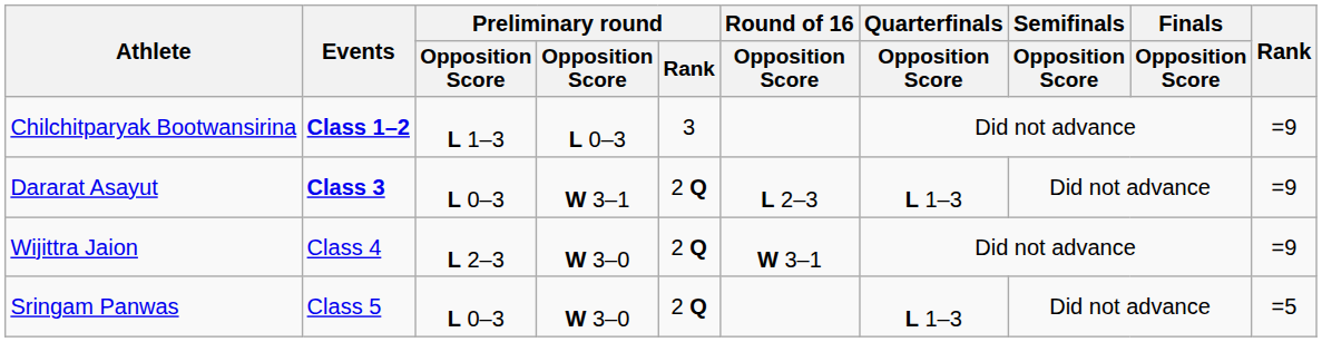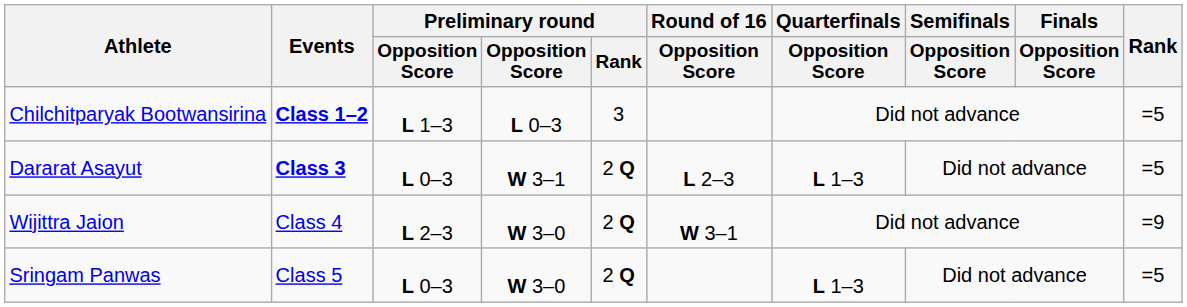 <table class=wikitable style=font-size:90%>
 <tr>
 <th rowspan="2">Athlete</th>
 <th rowspan="2">Events</th>
 <th colspan="3">Preliminary round</th>
 <th>Round of 16</th>
 <th>Quarterfinals</th>
 <th>Semifinals</th>
 <th>Finals</th>
 <th rowspan="2">Rank</th>
 </tr>
 <tr style=font-size:95%>
 <th>Opposition<br>Score</th>
 <th>Opposition<br>Score</th>
 <th>Rank</th>
 <th>Opposition<br>Score</th>
 <th>Opposition<br>Score</th>
 <th>Opposition<br>Score</th>
 <th>Opposition<br>Score</th>
 </tr>
 <tr align=center>
 <td align=left><a href='#'>Chilchitparyak Bootwansirina</a></td>
 <td align=left><strong><a href='#'>Class 1–2</a></strong></td>
 <td><br><strong>L</strong> 1–3</td>
 <td><br><strong>L</strong> 0–3</td>
 <td>3</td>
 <td></td>
 <td colspan=3>Did not advance</td>
-<td>=9</td>
+<td>=5</td>
 </tr>
 <tr align=center>
 <td align=left><a href='#'>Dararat Asayut</a></td>
 <td align=left><strong><a href='#'>Class 3</a></strong></td>
 <td><br><strong>L</strong> 0–3</td>
 <td><br><strong>W</strong> 3–1</td>
 <td>2 <strong>Q</strong></td>
 <td><br><strong>L</strong> 2–3</td>
 <td><br><strong>L</strong> 1–3</td>
 <td colspan=2>Did not advance</td>
-<td>=9</td>
+<td>=5</td>
 </tr>
 <tr align=center>
 <td align=left><a href='#'>Wijittra Jaion</a></td>
 <td align=left><a href='#'>Class 4</a></td>
 <td><br><strong>L</strong> 2–3</td>
 <td><br><strong>W</strong> 3–0</td>
 <td>2 <strong>Q</strong></td>
 <td><br><strong>W</strong> 3–1</td>
 <td colspan=3>Did not advance</td>
 <td>=9</td>
 </tr>
 <tr align=center>
 <td align=left><a href='#'>Sringam Panwas</a></td>
 <td align=left><a href='#'>Class 5</a></td>
 <td><br><strong>L</strong> 0–3</td>
 <td><br><strong>W</strong> 3–0</td>
 <td>2 <strong>Q</strong></td>
 <td></td>
 <td><br><strong>L</strong> 1–3</td>
 <td colspan=2>Did not advance</td>
 <td>=5</td>
 </tr>
 </table>
